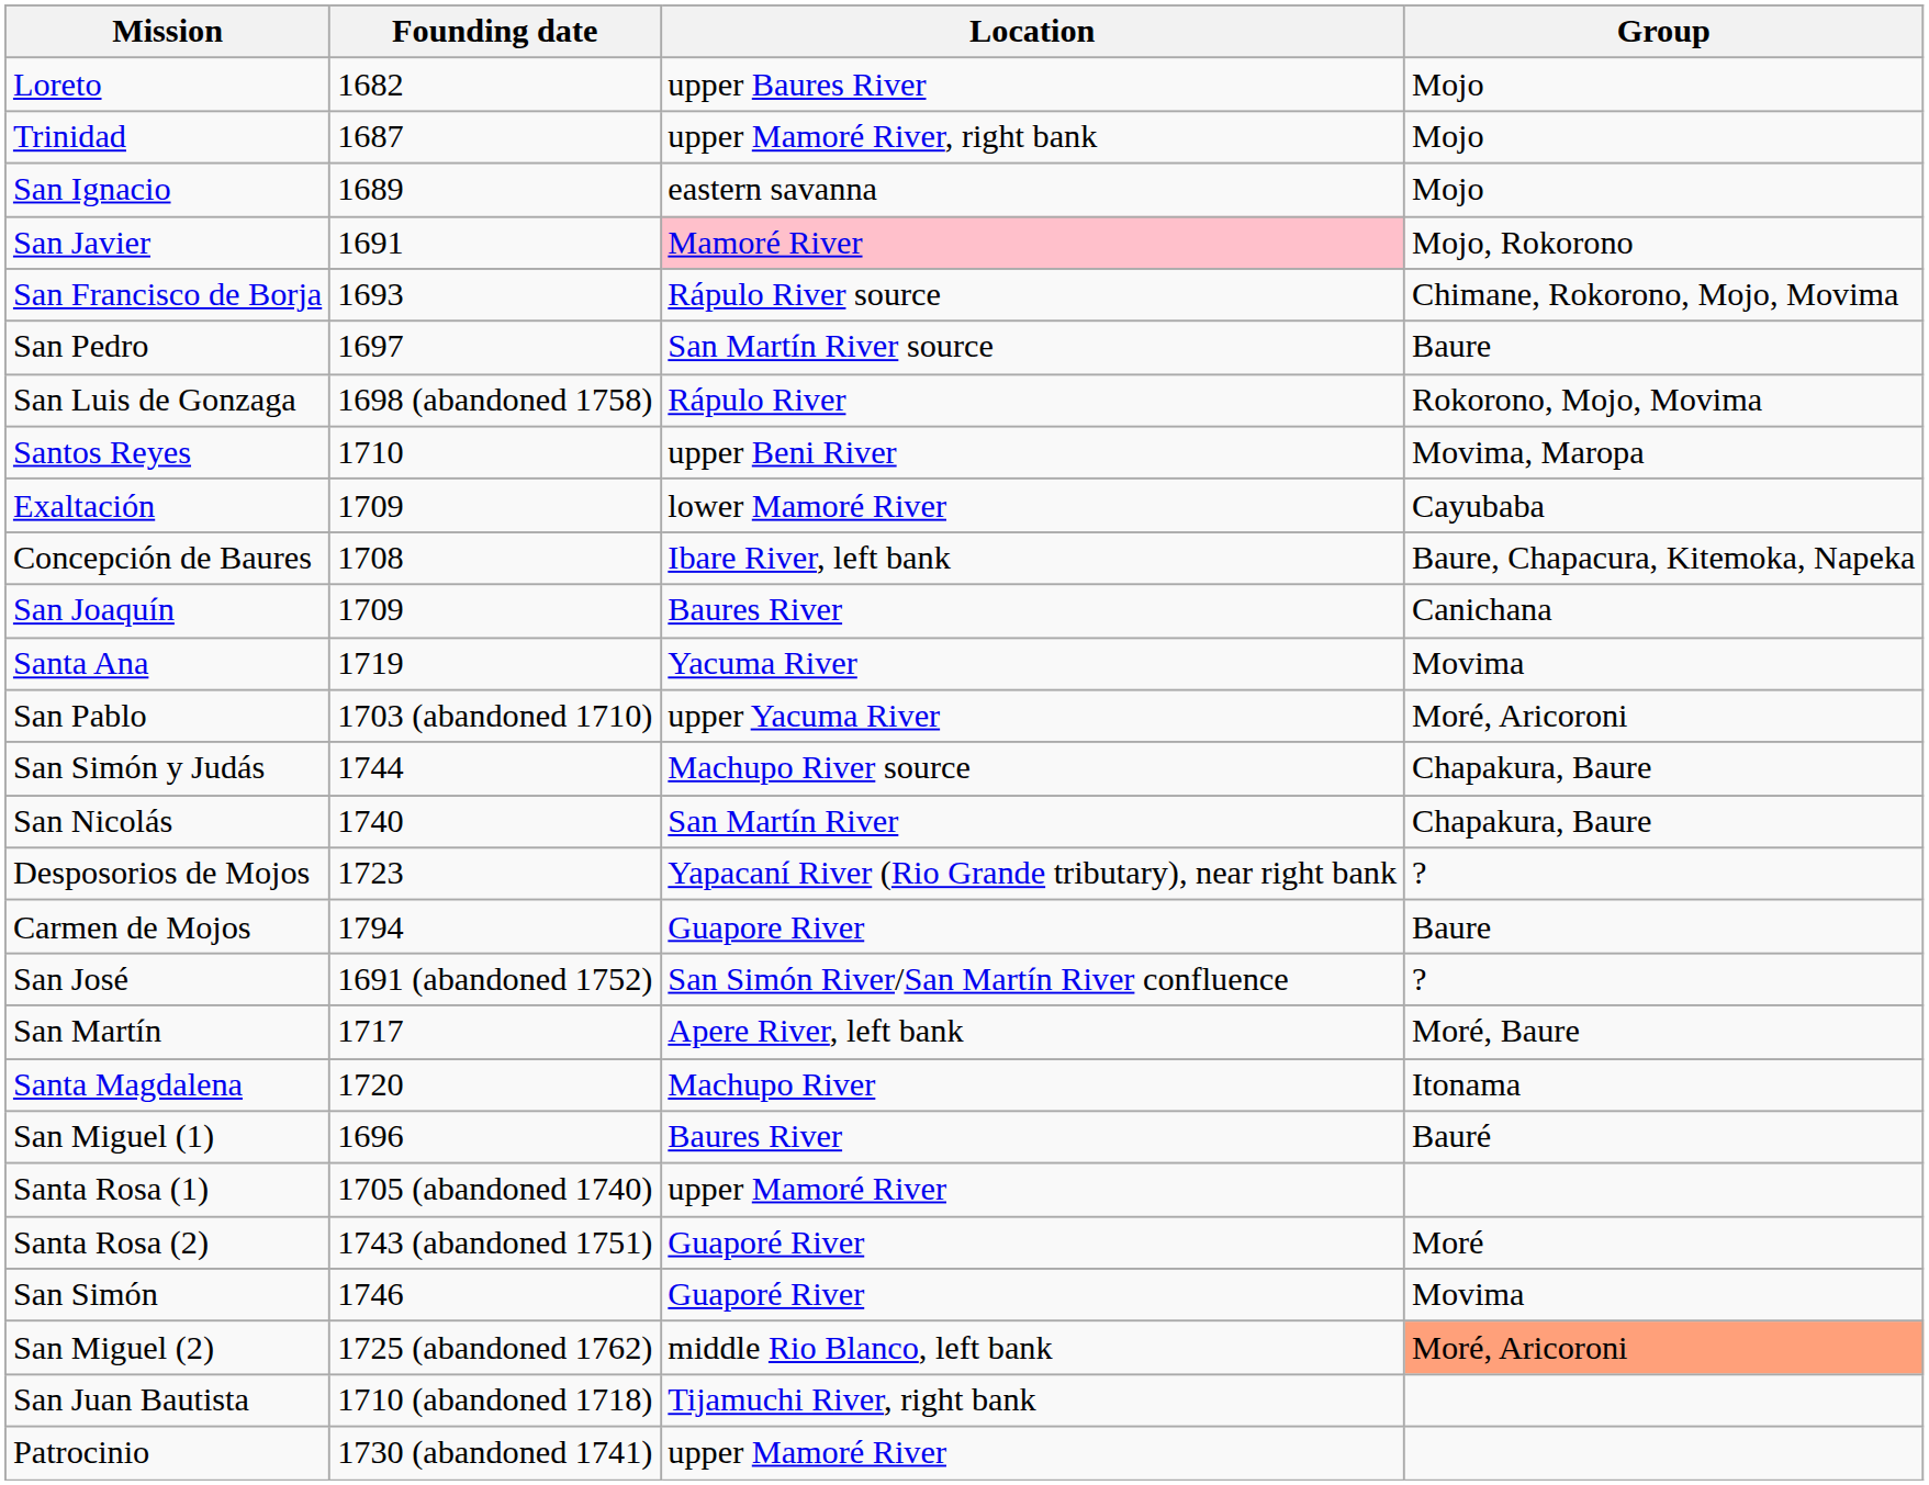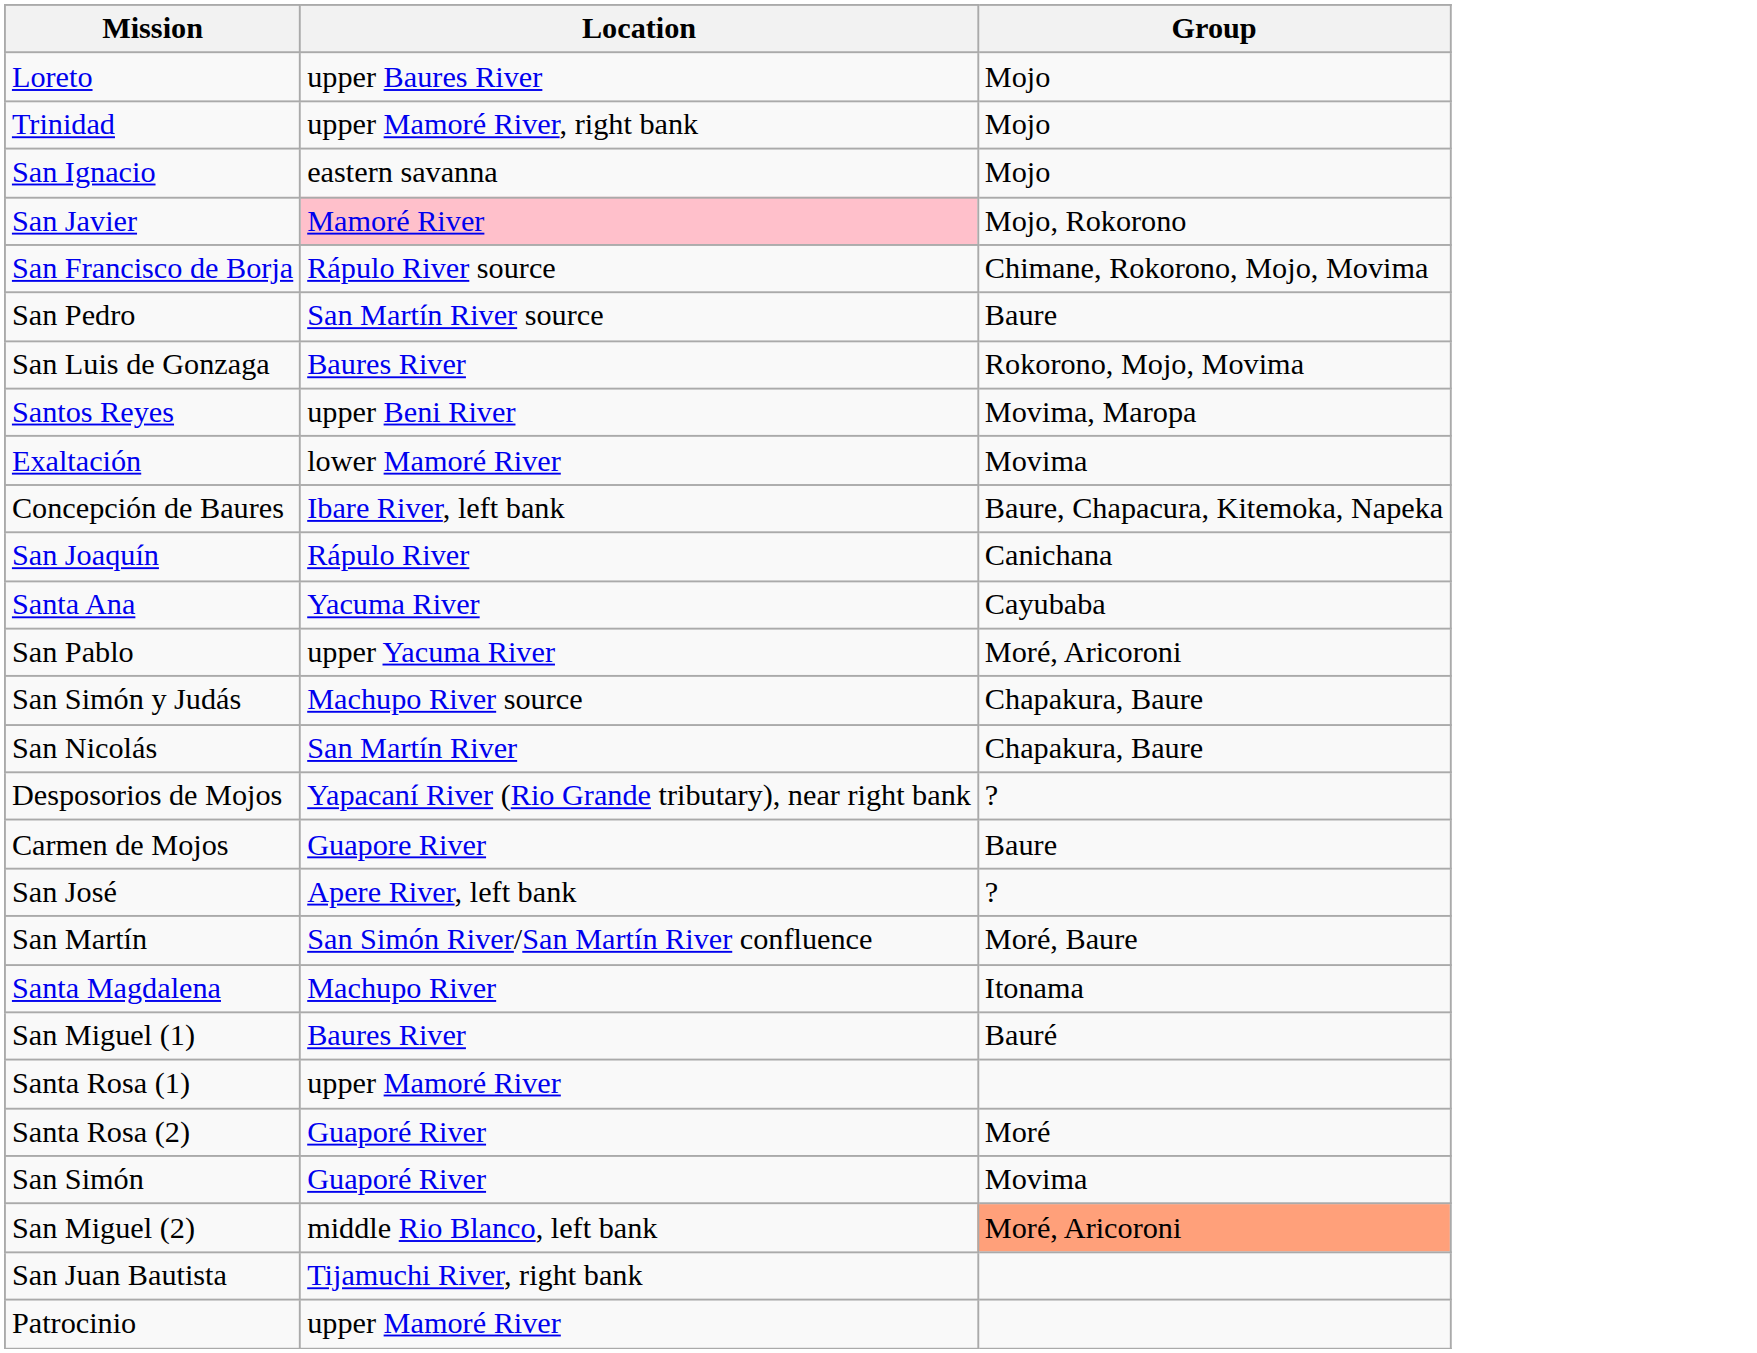 <table class="wikitable sortable">
 <tr>
 <th>Mission</th>
-<th>Founding date</th>
 <th>Location</th>
 <th>Group</th>
 </tr>
 <tr>
 <td><a href='#'>Loreto</a></td>
-<td>1682</td>
 <td>upper <a href='#'>Baures River</a></td>
 <td>Mojo</td>
 </tr>
 <tr>
 <td><a href='#'>Trinidad</a></td>
-<td>1687</td>
 <td>upper <a href='#'>Mamoré River</a>, right bank</td>
 <td>Mojo</td>
 </tr>
 <tr>
 <td><a href='#'>San Ignacio</a></td>
-<td>1689</td>
 <td>eastern savanna</td>
 <td>Mojo</td>
 </tr>
 <tr>
 <td><a href='#'>San Javier</a></td>
-<td>1691</td>
 <td style="background: pink;"><a href='#'>Mamoré River</a></td>
 <td>Mojo, Rokorono</td>
 </tr>
 <tr>
 <td><a href='#'>San Francisco de Borja</a></td>
-<td>1693</td>
 <td><a href='#'>Rápulo River</a> source</td>
 <td>Chimane, Rokorono, Mojo, Movima</td>
 </tr>
 <tr>
 <td>San Pedro</td>
-<td>1697</td>
 <td><a href='#'>San Martín River</a> source</td>
 <td>Baure</td>
 </tr>
 <tr>
 <td>San Luis de Gonzaga</td>
-<td>1698 (abandoned 1758)</td>
-<td><a href='#'>Rápulo River</a></td>
+<td><a href='#'>Baures River</a></td>
 <td>Rokorono, Mojo, Movima</td>
 </tr>
 <tr>
 <td><a href='#'>Santos Reyes</a></td>
-<td>1710</td>
 <td>upper <a href='#'>Beni River</a></td>
 <td>Movima, Maropa</td>
 </tr>
 <tr>
 <td><a href='#'>Exaltación</a></td>
-<td>1709</td>
 <td>lower <a href='#'>Mamoré River</a></td>
-<td>Cayubaba</td>
+<td>Movima</td>
 </tr>
 <tr>
 <td>Concepción de Baures</td>
-<td>1708</td>
 <td><a href='#'>Ibare River</a>, left bank</td>
 <td>Baure, Chapacura, Kitemoka, Napeka</td>
 </tr>
 <tr>
 <td><a href='#'>San Joaquín</a></td>
-<td>1709</td>
-<td><a href='#'>Baures River</a></td>
+<td><a href='#'>Rápulo River</a></td>
 <td>Canichana</td>
 </tr>
 <tr>
 <td><a href='#'>Santa Ana</a></td>
-<td>1719</td>
 <td><a href='#'>Yacuma River</a></td>
-<td>Movima</td>
+<td>Cayubaba</td>
 </tr>
 <tr>
 <td>San Pablo</td>
-<td>1703 (abandoned 1710)</td>
 <td>upper <a href='#'>Yacuma River</a></td>
 <td>Moré, Aricoroni</td>
 </tr>
 <tr>
 <td>San Simón y Judás</td>
-<td>1744</td>
 <td><a href='#'>Machupo River</a> source</td>
 <td>Chapakura, Baure</td>
 </tr>
 <tr>
 <td>San Nicolás</td>
-<td>1740</td>
 <td><a href='#'>San Martín River</a></td>
 <td>Chapakura, Baure</td>
 </tr>
 <tr>
 <td>Desposorios de Mojos</td>
-<td>1723</td>
 <td><a href='#'>Yapacaní River</a> (<a href='#'>Rio Grande</a> tributary), near right bank</td>
 <td>?</td>
 </tr>
 <tr>
 <td>Carmen de Mojos</td>
-<td>1794</td>
 <td><a href='#'>Guapore River</a></td>
 <td>Baure</td>
 </tr>
 <tr>
 <td>San José</td>
-<td>1691 (abandoned 1752)</td>
-<td><a href='#'>San Simón River</a>/<a href='#'>San Martín River</a> confluence</td>
+<td><a href='#'>Apere River</a>, left bank</td>
 <td>?</td>
 </tr>
 <tr>
 <td>San Martín</td>
-<td>1717</td>
-<td><a href='#'>Apere River</a>, left bank</td>
+<td><a href='#'>San Simón River</a>/<a href='#'>San Martín River</a> confluence</td>
 <td>Moré, Baure</td>
 </tr>
 <tr>
 <td><a href='#'>Santa Magdalena</a></td>
-<td>1720</td>
 <td><a href='#'>Machupo River</a></td>
 <td>Itonama</td>
 </tr>
 <tr>
 <td>San Miguel (1)</td>
-<td>1696</td>
 <td><a href='#'>Baures River</a></td>
 <td>Bauré</td>
 </tr>
 <tr>
 <td>Santa Rosa (1)</td>
-<td>1705 (abandoned 1740)</td>
 <td>upper <a href='#'>Mamoré River</a></td>
 <td></td>
 </tr>
 <tr>
 <td>Santa Rosa (2)</td>
-<td>1743 (abandoned 1751)</td>
 <td><a href='#'>Guaporé River</a></td>
 <td>Moré</td>
 </tr>
 <tr>
 <td>San Simón</td>
-<td>1746</td>
 <td><a href='#'>Guaporé River</a></td>
 <td>Movima</td>
 </tr>
 <tr>
 <td>San Miguel (2)</td>
-<td>1725 (abandoned 1762)</td>
 <td>middle <a href='#'>Rio Blanco</a>, left bank</td>
 <td style="background: lightsalmon;">Moré, Aricoroni</td>
 </tr>
 <tr>
 <td>San Juan Bautista</td>
-<td>1710 (abandoned 1718)</td>
 <td><a href='#'>Tijamuchi River</a>, right bank</td>
 <td></td>
 </tr>
 <tr>
 <td>Patrocinio</td>
-<td>1730 (abandoned 1741)</td>
 <td>upper <a href='#'>Mamoré River</a></td>
 <td></td>
 </tr>
 </table>
